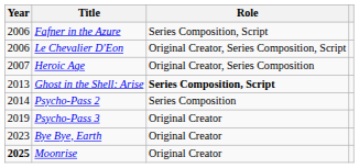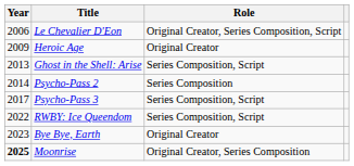 <table class="wikitable">
 <tr {| class="wikitable sortable">
 <th>Year</th>
 <th>Title</th>
 <th>Role</th>
 <th class="unsortable"></th>
 </tr>
 <tr>
 <td>2006</td>
-<td><em><a href='#'>Fafner in the Azure</a></em></td>
-<td>Series Composition, Script</td>
-<td></td>
-</tr>
-<tr>
-<td>2006</td>
 <td><em><a href='#'>Le Chevalier D'Eon</a></em></td>
 <td>Original Creator, Series Composition, Script</td>
 <td></td>
 </tr>
 <tr>
-<td>2007</td>
+<td>2009</td>
 <td><em><a href='#'>Heroic Age</a></em></td>
-<td>Original Creator, Series Composition</td>
+<td>Original Creator</td>
 <td></td>
 </tr>
 <tr>
 <td>2013</td>
 <td><em><a href='#'>Ghost in the Shell: Arise</a></em></td>
-<td><strong>Series Composition, Script</strong></td>
+<td>Series Composition, Script</td>
 <td></td>
 </tr>
 <tr>
 <td>2014</td>
 <td><em><a href='#'>Psycho-Pass 2</a></em></td>
 <td>Series Composition</td>
 <td></td>
 </tr>
 <tr>
-<td>2019</td>
+<td>2017</td>
 <td><em><a href='#'>Psycho-Pass 3</a></em></td>
-<td>Original Creator</td>
+<td>Series Composition, Script</td>
+<td></td>
+</tr>
+<tr>
+<td>2022</td>
+<td><em><a href='#'>RWBY: Ice Queendom</a></em></td>
+<td>Series Composition, Script</td>
 <td></td>
 </tr>
 <tr>
 <td>2023</td>
 <td><em><a href='#'>Bye Bye, Earth</a></em></td>
 <td>Original Creator</td>
 <td></td>
 </tr>
 <tr>
 <td><strong>2025</strong></td>
 <td><em><a href='#'>Moonrise</a></em></td>
-<td>Original Creator</td>
+<td>Original Creator, Series Composition</td>
 <td></td>
 </tr>
 </table>
